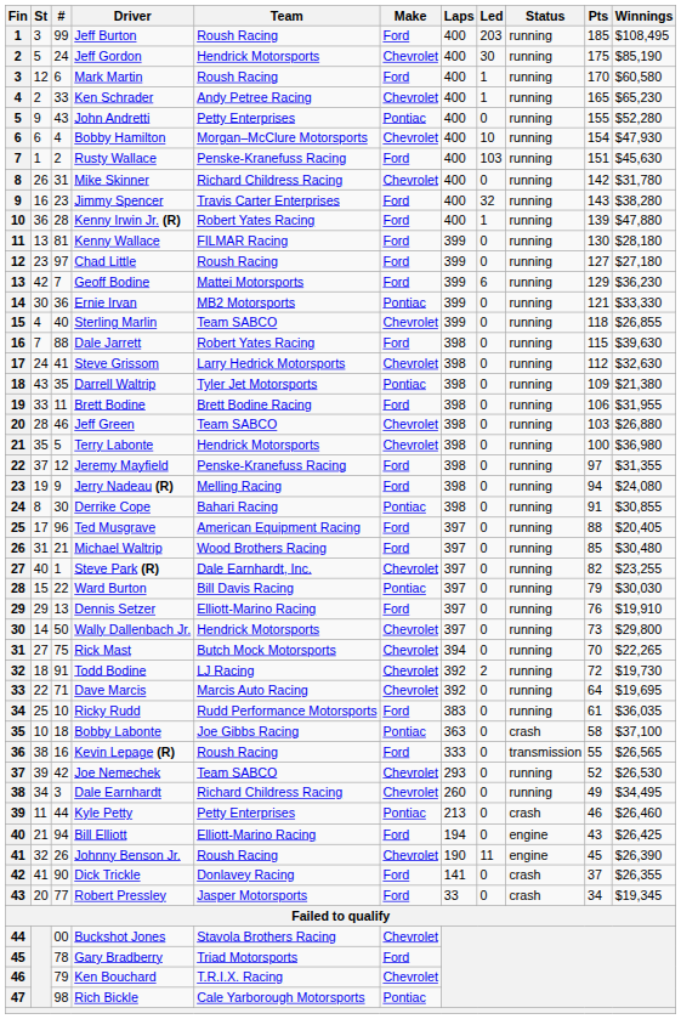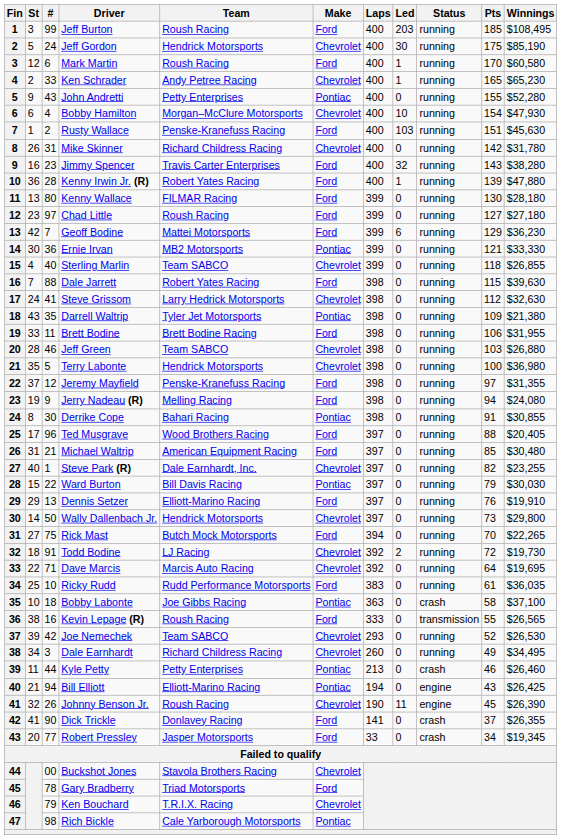 <table class="wikitable" style="font-size:95%">
 <tr>
 <th>Fin</th>
 <th>St</th>
 <th>#</th>
 <th>Driver</th>
 <th>Team</th>
 <th>Make</th>
 <th>Laps</th>
 <th>Led</th>
 <th>Status</th>
 <th>Pts</th>
 <th>Winnings</th>
 </tr>
 <tr>
 <th>1</th>
 <td>3</td>
 <td>99</td>
 <td><a href='#'>Jeff Burton</a></td>
 <td><a href='#'>Roush Racing</a></td>
 <td><a href='#'>Ford</a></td>
 <td>400</td>
 <td>203</td>
 <td>running</td>
 <td>185</td>
 <td>$108,495</td>
 </tr>
 <tr>
 <th>2</th>
 <td>5</td>
 <td>24</td>
 <td><a href='#'>Jeff Gordon</a></td>
 <td><a href='#'>Hendrick Motorsports</a></td>
 <td><a href='#'>Chevrolet</a></td>
 <td>400</td>
 <td>30</td>
 <td>running</td>
 <td>175</td>
 <td>$85,190</td>
 </tr>
 <tr>
 <th>3</th>
 <td>12</td>
 <td>6</td>
 <td><a href='#'>Mark Martin</a></td>
 <td><a href='#'>Roush Racing</a></td>
 <td><a href='#'>Ford</a></td>
 <td>400</td>
 <td>1</td>
 <td>running</td>
 <td>170</td>
 <td>$60,580</td>
 </tr>
 <tr>
 <th>4</th>
 <td>2</td>
 <td>33</td>
 <td><a href='#'>Ken Schrader</a></td>
 <td><a href='#'>Andy Petree Racing</a></td>
 <td><a href='#'>Chevrolet</a></td>
 <td>400</td>
 <td>1</td>
 <td>running</td>
 <td>165</td>
 <td>$65,230</td>
 </tr>
 <tr>
 <th>5</th>
 <td>9</td>
 <td>43</td>
 <td><a href='#'>John Andretti</a></td>
 <td><a href='#'>Petty Enterprises</a></td>
 <td><a href='#'>Pontiac</a></td>
 <td>400</td>
 <td>0</td>
 <td>running</td>
 <td>155</td>
 <td>$52,280</td>
 </tr>
 <tr>
 <th>6</th>
 <td>6</td>
 <td>4</td>
 <td><a href='#'>Bobby Hamilton</a></td>
 <td><a href='#'>Morgan–McClure Motorsports</a></td>
 <td><a href='#'>Chevrolet</a></td>
 <td>400</td>
 <td>10</td>
 <td>running</td>
 <td>154</td>
 <td>$47,930</td>
 </tr>
 <tr>
 <th>7</th>
 <td>1</td>
 <td>2</td>
 <td><a href='#'>Rusty Wallace</a></td>
 <td><a href='#'>Penske-Kranefuss Racing</a></td>
 <td><a href='#'>Ford</a></td>
 <td>400</td>
 <td>103</td>
 <td>running</td>
 <td>151</td>
 <td>$45,630</td>
 </tr>
 <tr>
 <th>8</th>
 <td>26</td>
 <td>31</td>
 <td><a href='#'>Mike Skinner</a></td>
 <td><a href='#'>Richard Childress Racing</a></td>
 <td><a href='#'>Chevrolet</a></td>
 <td>400</td>
 <td>0</td>
 <td>running</td>
 <td>142</td>
 <td>$31,780</td>
 </tr>
 <tr>
 <th>9</th>
 <td>16</td>
 <td>23</td>
 <td><a href='#'>Jimmy Spencer</a></td>
 <td><a href='#'>Travis Carter Enterprises</a></td>
 <td><a href='#'>Ford</a></td>
 <td>400</td>
 <td>32</td>
 <td>running</td>
 <td>143</td>
 <td>$38,280</td>
 </tr>
 <tr>
 <th>10</th>
 <td>36</td>
 <td>28</td>
 <td><a href='#'>Kenny Irwin Jr.</a> <strong>(R)</strong></td>
 <td><a href='#'>Robert Yates Racing</a></td>
 <td><a href='#'>Ford</a></td>
 <td>400</td>
 <td>1</td>
 <td>running</td>
 <td>139</td>
 <td>$47,880</td>
 </tr>
 <tr>
 <th>11</th>
 <td>13</td>
-<td>81</td>
+<td>80</td>
 <td><a href='#'>Kenny Wallace</a></td>
 <td><a href='#'>FILMAR Racing</a></td>
 <td><a href='#'>Ford</a></td>
 <td>399</td>
 <td>0</td>
 <td>running</td>
 <td>130</td>
 <td>$28,180</td>
 </tr>
 <tr>
 <th>12</th>
 <td>23</td>
 <td>97</td>
 <td><a href='#'>Chad Little</a></td>
 <td><a href='#'>Roush Racing</a></td>
 <td><a href='#'>Ford</a></td>
 <td>399</td>
 <td>0</td>
 <td>running</td>
 <td>127</td>
 <td>$27,180</td>
 </tr>
 <tr>
 <th>13</th>
 <td>42</td>
 <td>7</td>
 <td><a href='#'>Geoff Bodine</a></td>
 <td><a href='#'>Mattei Motorsports</a></td>
 <td><a href='#'>Ford</a></td>
 <td>399</td>
 <td>6</td>
 <td>running</td>
 <td>129</td>
 <td>$36,230</td>
 </tr>
 <tr>
 <th>14</th>
 <td>30</td>
 <td>36</td>
 <td><a href='#'>Ernie Irvan</a></td>
 <td><a href='#'>MB2 Motorsports</a></td>
 <td><a href='#'>Pontiac</a></td>
 <td>399</td>
 <td>0</td>
 <td>running</td>
 <td>121</td>
 <td>$33,330</td>
 </tr>
 <tr>
 <th>15</th>
 <td>4</td>
 <td>40</td>
 <td><a href='#'>Sterling Marlin</a></td>
 <td><a href='#'>Team SABCO</a></td>
 <td><a href='#'>Chevrolet</a></td>
 <td>399</td>
 <td>0</td>
 <td>running</td>
 <td>118</td>
 <td>$26,855</td>
 </tr>
 <tr>
 <th>16</th>
 <td>7</td>
 <td>88</td>
 <td><a href='#'>Dale Jarrett</a></td>
 <td><a href='#'>Robert Yates Racing</a></td>
 <td><a href='#'>Ford</a></td>
 <td>398</td>
 <td>0</td>
 <td>running</td>
 <td>115</td>
 <td>$39,630</td>
 </tr>
 <tr>
 <th>17</th>
 <td>24</td>
 <td>41</td>
 <td><a href='#'>Steve Grissom</a></td>
 <td><a href='#'>Larry Hedrick Motorsports</a></td>
 <td><a href='#'>Chevrolet</a></td>
 <td>398</td>
 <td>0</td>
 <td>running</td>
 <td>112</td>
 <td>$32,630</td>
 </tr>
 <tr>
 <th>18</th>
 <td>43</td>
 <td>35</td>
 <td><a href='#'>Darrell Waltrip</a></td>
 <td><a href='#'>Tyler Jet Motorsports</a></td>
 <td><a href='#'>Pontiac</a></td>
 <td>398</td>
 <td>0</td>
 <td>running</td>
 <td>109</td>
 <td>$21,380</td>
 </tr>
 <tr>
 <th>19</th>
 <td>33</td>
 <td>11</td>
 <td><a href='#'>Brett Bodine</a></td>
 <td><a href='#'>Brett Bodine Racing</a></td>
 <td><a href='#'>Ford</a></td>
 <td>398</td>
 <td>0</td>
 <td>running</td>
 <td>106</td>
 <td>$31,955</td>
 </tr>
 <tr>
 <th>20</th>
 <td>28</td>
 <td>46</td>
 <td><a href='#'>Jeff Green</a></td>
 <td><a href='#'>Team SABCO</a></td>
 <td><a href='#'>Chevrolet</a></td>
 <td>398</td>
 <td>0</td>
 <td>running</td>
 <td>103</td>
 <td>$26,880</td>
 </tr>
 <tr>
 <th>21</th>
 <td>35</td>
 <td>5</td>
 <td><a href='#'>Terry Labonte</a></td>
 <td><a href='#'>Hendrick Motorsports</a></td>
 <td><a href='#'>Chevrolet</a></td>
 <td>398</td>
 <td>0</td>
 <td>running</td>
 <td>100</td>
 <td>$36,980</td>
 </tr>
 <tr>
 <th>22</th>
 <td>37</td>
 <td>12</td>
 <td><a href='#'>Jeremy Mayfield</a></td>
 <td><a href='#'>Penske-Kranefuss Racing</a></td>
 <td><a href='#'>Ford</a></td>
 <td>398</td>
 <td>0</td>
 <td>running</td>
 <td>97</td>
 <td>$31,355</td>
 </tr>
 <tr>
 <th>23</th>
 <td>19</td>
 <td>9</td>
 <td><a href='#'>Jerry Nadeau</a> <strong>(R)</strong></td>
 <td><a href='#'>Melling Racing</a></td>
 <td><a href='#'>Ford</a></td>
 <td>398</td>
 <td>0</td>
 <td>running</td>
 <td>94</td>
 <td>$24,080</td>
 </tr>
 <tr>
 <th>24</th>
 <td>8</td>
 <td>30</td>
 <td><a href='#'>Derrike Cope</a></td>
 <td><a href='#'>Bahari Racing</a></td>
 <td><a href='#'>Pontiac</a></td>
 <td>398</td>
 <td>0</td>
 <td>running</td>
 <td>91</td>
 <td>$30,855</td>
 </tr>
 <tr>
 <th>25</th>
 <td>17</td>
 <td>96</td>
 <td><a href='#'>Ted Musgrave</a></td>
-<td><a href='#'>American Equipment Racing</a></td>
+<td><a href='#'>Wood Brothers Racing</a></td>
 <td><a href='#'>Ford</a></td>
 <td>397</td>
 <td>0</td>
 <td>running</td>
 <td>88</td>
 <td>$20,405</td>
 </tr>
 <tr>
 <th>26</th>
 <td>31</td>
 <td>21</td>
 <td><a href='#'>Michael Waltrip</a></td>
-<td><a href='#'>Wood Brothers Racing</a></td>
+<td><a href='#'>American Equipment Racing</a></td>
 <td><a href='#'>Ford</a></td>
 <td>397</td>
 <td>0</td>
 <td>running</td>
 <td>85</td>
 <td>$30,480</td>
 </tr>
 <tr>
 <th>27</th>
 <td>40</td>
 <td>1</td>
 <td><a href='#'>Steve Park</a> <strong>(R)</strong></td>
 <td><a href='#'>Dale Earnhardt, Inc.</a></td>
 <td><a href='#'>Chevrolet</a></td>
 <td>397</td>
 <td>0</td>
 <td>running</td>
 <td>82</td>
 <td>$23,255</td>
 </tr>
 <tr>
 <th>28</th>
 <td>15</td>
 <td>22</td>
 <td><a href='#'>Ward Burton</a></td>
 <td><a href='#'>Bill Davis Racing</a></td>
 <td><a href='#'>Pontiac</a></td>
 <td>397</td>
 <td>0</td>
 <td>running</td>
 <td>79</td>
 <td>$30,030</td>
 </tr>
 <tr>
 <th>29</th>
 <td>29</td>
 <td>13</td>
 <td><a href='#'>Dennis Setzer</a></td>
 <td><a href='#'>Elliott-Marino Racing</a></td>
 <td><a href='#'>Ford</a></td>
 <td>397</td>
 <td>0</td>
 <td>running</td>
 <td>76</td>
 <td>$19,910</td>
 </tr>
 <tr>
 <th>30</th>
 <td>14</td>
 <td>50</td>
 <td><a href='#'>Wally Dallenbach Jr.</a></td>
 <td><a href='#'>Hendrick Motorsports</a></td>
 <td><a href='#'>Chevrolet</a></td>
 <td>397</td>
 <td>0</td>
 <td>running</td>
 <td>73</td>
 <td>$29,800</td>
 </tr>
 <tr>
 <th>31</th>
 <td>27</td>
 <td>75</td>
 <td><a href='#'>Rick Mast</a></td>
 <td><a href='#'>Butch Mock Motorsports</a></td>
-<td><a href='#'>Chevrolet</a></td>
+<td><a href='#'>Ford</a></td>
 <td>394</td>
 <td>0</td>
 <td>running</td>
 <td>70</td>
 <td>$22,265</td>
 </tr>
 <tr>
 <th>32</th>
 <td>18</td>
 <td>91</td>
 <td><a href='#'>Todd Bodine</a></td>
 <td><a href='#'>LJ Racing</a></td>
 <td><a href='#'>Chevrolet</a></td>
 <td>392</td>
 <td>2</td>
 <td>running</td>
 <td>72</td>
 <td>$19,730</td>
 </tr>
 <tr>
 <th>33</th>
 <td>22</td>
 <td>71</td>
 <td><a href='#'>Dave Marcis</a></td>
 <td><a href='#'>Marcis Auto Racing</a></td>
 <td><a href='#'>Chevrolet</a></td>
 <td>392</td>
 <td>0</td>
 <td>running</td>
 <td>64</td>
 <td>$19,695</td>
 </tr>
 <tr>
 <th>34</th>
 <td>25</td>
 <td>10</td>
 <td><a href='#'>Ricky Rudd</a></td>
 <td><a href='#'>Rudd Performance Motorsports</a></td>
 <td><a href='#'>Ford</a></td>
 <td>383</td>
 <td>0</td>
 <td>running</td>
 <td>61</td>
 <td>$36,035</td>
 </tr>
 <tr>
 <th>35</th>
 <td>10</td>
 <td>18</td>
 <td><a href='#'>Bobby Labonte</a></td>
 <td><a href='#'>Joe Gibbs Racing</a></td>
 <td><a href='#'>Pontiac</a></td>
 <td>363</td>
 <td>0</td>
 <td>crash</td>
 <td>58</td>
 <td>$37,100</td>
 </tr>
 <tr>
 <th>36</th>
 <td>38</td>
 <td>16</td>
 <td><a href='#'>Kevin Lepage</a> <strong>(R)</strong></td>
 <td><a href='#'>Roush Racing</a></td>
 <td><a href='#'>Ford</a></td>
 <td>333</td>
 <td>0</td>
 <td>transmission</td>
 <td>55</td>
 <td>$26,565</td>
 </tr>
 <tr>
 <th>37</th>
 <td>39</td>
 <td>42</td>
 <td><a href='#'>Joe Nemechek</a></td>
 <td><a href='#'>Team SABCO</a></td>
 <td><a href='#'>Chevrolet</a></td>
 <td>293</td>
 <td>0</td>
 <td>running</td>
 <td>52</td>
 <td>$26,530</td>
 </tr>
 <tr>
 <th>38</th>
 <td>34</td>
 <td>3</td>
 <td><a href='#'>Dale Earnhardt</a></td>
 <td><a href='#'>Richard Childress Racing</a></td>
 <td><a href='#'>Chevrolet</a></td>
 <td>260</td>
 <td>0</td>
 <td>running</td>
 <td>49</td>
 <td>$34,495</td>
 </tr>
 <tr>
 <th>39</th>
 <td>11</td>
 <td>44</td>
 <td><a href='#'>Kyle Petty</a></td>
 <td><a href='#'>Petty Enterprises</a></td>
 <td><a href='#'>Pontiac</a></td>
 <td>213</td>
 <td>0</td>
 <td>crash</td>
 <td>46</td>
 <td>$26,460</td>
 </tr>
 <tr>
 <th>40</th>
 <td>21</td>
 <td>94</td>
 <td><a href='#'>Bill Elliott</a></td>
 <td><a href='#'>Elliott-Marino Racing</a></td>
-<td><a href='#'>Ford</a></td>
+<td><a href='#'>Pontiac</a></td>
 <td>194</td>
 <td>0</td>
 <td>engine</td>
 <td>43</td>
 <td>$26,425</td>
 </tr>
 <tr>
 <th>41</th>
 <td>32</td>
 <td>26</td>
 <td><a href='#'>Johnny Benson Jr.</a></td>
 <td><a href='#'>Roush Racing</a></td>
 <td><a href='#'>Chevrolet</a></td>
 <td>190</td>
 <td>11</td>
 <td>engine</td>
 <td>45</td>
 <td>$26,390</td>
 </tr>
 <tr>
 <th>42</th>
 <td>41</td>
 <td>90</td>
 <td><a href='#'>Dick Trickle</a></td>
 <td><a href='#'>Donlavey Racing</a></td>
 <td><a href='#'>Ford</a></td>
 <td>141</td>
 <td>0</td>
 <td>crash</td>
 <td>37</td>
 <td>$26,355</td>
 </tr>
 <tr>
 <th>43</th>
 <td>20</td>
 <td>77</td>
 <td><a href='#'>Robert Pressley</a></td>
 <td><a href='#'>Jasper Motorsports</a></td>
 <td><a href='#'>Ford</a></td>
 <td>33</td>
 <td>0</td>
 <td>crash</td>
 <td>34</td>
 <td>$19,345</td>
 </tr>
 <tr>
 <th colspan="11">Failed to qualify</th>
 </tr>
 <tr>
 <th>44</th>
 <th rowspan="4"></th>
 <td>00</td>
 <td><a href='#'>Buckshot Jones</a></td>
 <td><a href='#'>Stavola Brothers Racing</a></td>
 <td><a href='#'>Chevrolet</a></td>
 <th colspan="5" rowspan="4"></th>
 </tr>
 <tr>
 <th>45</th>
 <td>78</td>
 <td><a href='#'>Gary Bradberry</a></td>
 <td><a href='#'>Triad Motorsports</a></td>
 <td><a href='#'>Ford</a></td>
 </tr>
 <tr>
 <th>46</th>
 <td>79</td>
 <td><a href='#'>Ken Bouchard</a></td>
 <td><a href='#'>T.R.I.X. Racing</a></td>
 <td><a href='#'>Chevrolet</a></td>
 </tr>
 <tr>
 <th>47</th>
 <td>98</td>
 <td><a href='#'>Rich Bickle</a></td>
 <td><a href='#'>Cale Yarborough Motorsports</a></td>
 <td><a href='#'>Pontiac</a></td>
 </tr>
 <tr>
 <th colspan="11"></th>
 </tr>
 </table>
